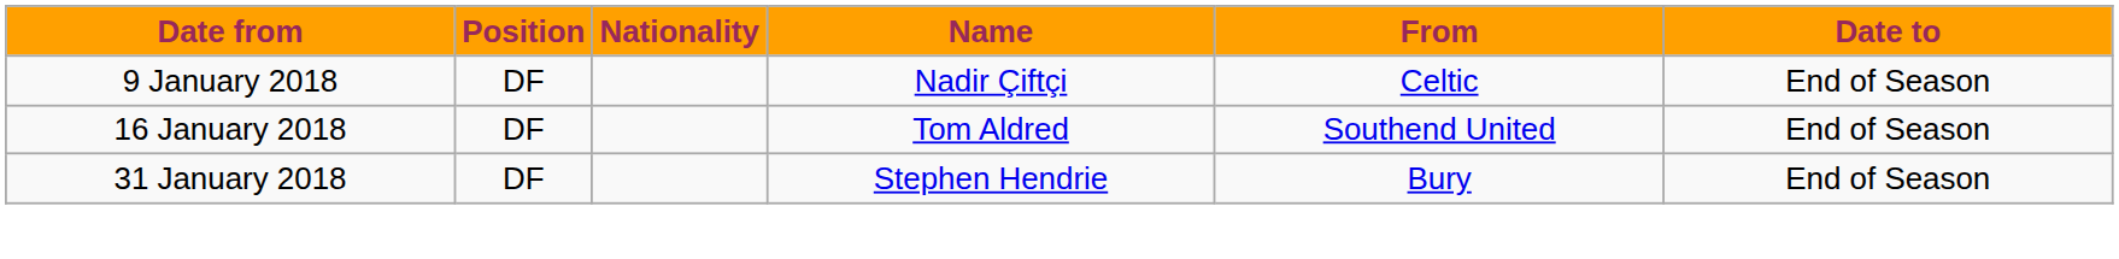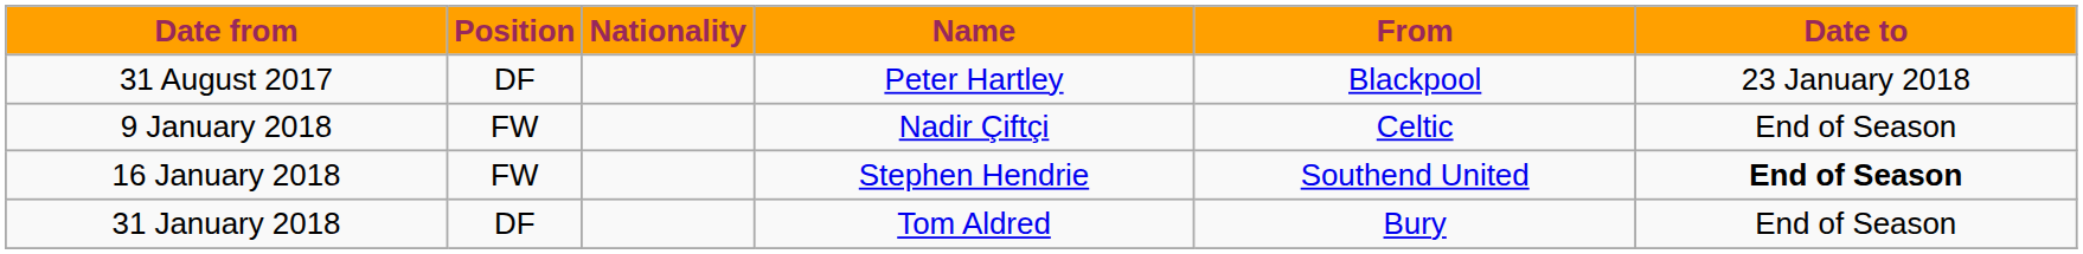 <table class="wikitable"  style="text-align:center; font-size:90%; ">
 <tr>
 <th style="background:#ffa000; color:#98285c; width:200px;">Date from</th>
 <th style="background:#ffa000; color:#98285c; width:50px;">Position</th>
 <th style="background:#ffa000; color:#98285c; width:50px;">Nationality</th>
 <th style="background:#ffa000; color:#98285c; width:200px;">Name</th>
 <th style="background:#ffa000; color:#98285c; width:200px;">From</th>
 <th style="background:#ffa000; color:#98285c; width:200px;">Date to</th>
 </tr>
 <tr>
+<td>31 August 2017</td>
+<td>DF</td>
+<td></td>
+<td><a href='#'>Peter Hartley</a></td>
+<td><a href='#'>Blackpool</a></td>
+<td>23 January 2018</td>
+</tr>
+<tr>
 <td>9 January 2018</td>
-<td>DF</td>
+<td>FW</td>
 <td></td>
 <td><a href='#'>Nadir Çiftçi</a></td>
 <td><a href='#'>Celtic</a></td>
 <td>End of Season</td>
 </tr>
 <tr>
 <td>16 January 2018</td>
-<td>DF</td>
+<td>FW</td>
 <td></td>
-<td><a href='#'>Tom Aldred</a></td>
+<td><a href='#'>Stephen Hendrie</a></td>
 <td><a href='#'>Southend United</a></td>
-<td>End of Season</td>
+<td><strong>End of Season</strong></td>
 </tr>
 <tr>
 <td>31 January 2018</td>
 <td>DF</td>
 <td></td>
-<td><a href='#'>Stephen Hendrie</a></td>
+<td><a href='#'>Tom Aldred</a></td>
 <td><a href='#'>Bury</a></td>
 <td>End of Season</td>
 </tr>
 </table>
